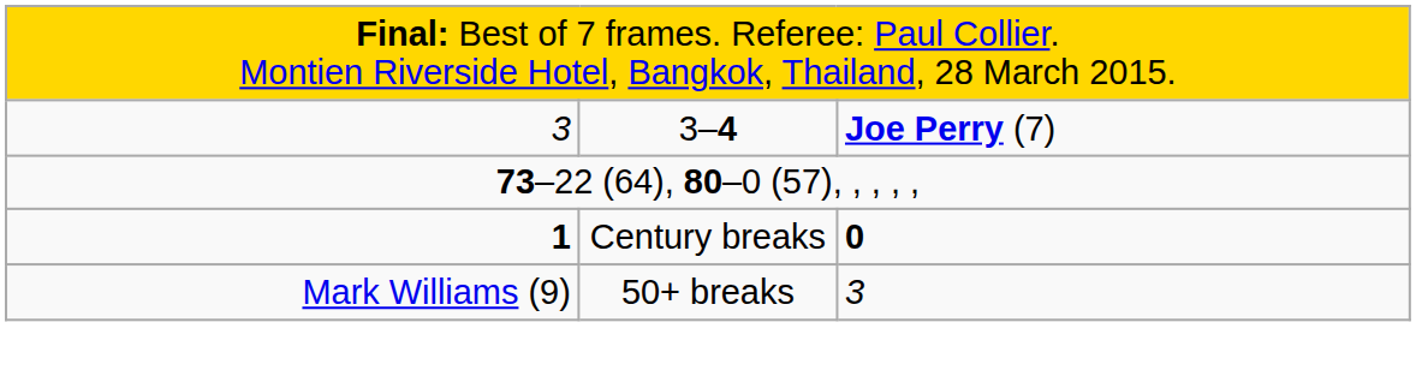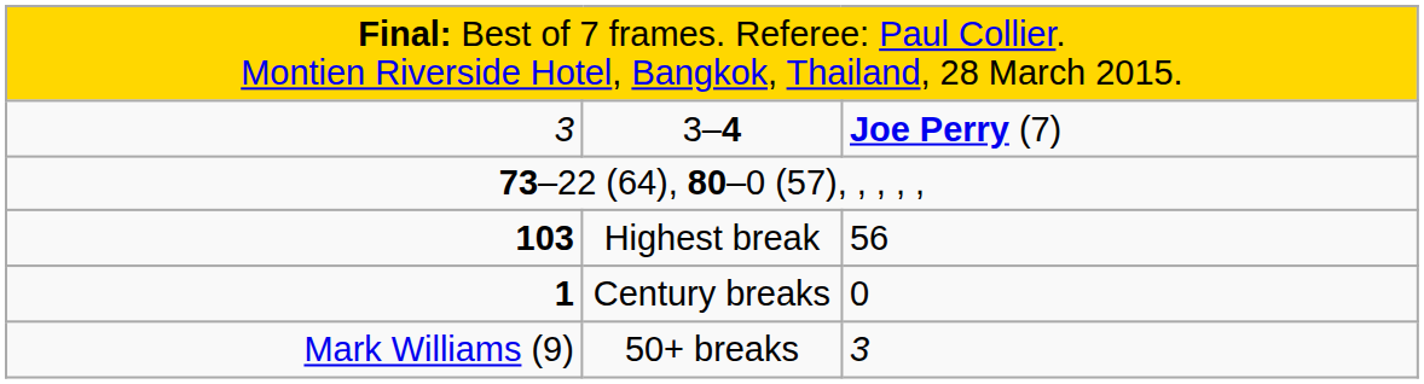 <table class="wikitable" style="font-size: 90%; margin: 1em auto 1em auto;">
 <tr>
 <td colspan="3" align="center" bgcolor="#ffd700"><strong>Final:</strong> Best of 7 frames. Referee: <a href='#'>Paul Collier</a>.<br><a href='#'>Montien Riverside Hotel</a>, <a href='#'>Bangkok</a>, <a href='#'>Thailand</a>, 28 March 2015.</td>
 </tr>
 <tr>
 <td align="right"><em>3</em></td>
 <td width="100" align="center">3–<strong>4</strong></td>
 <td width="230"><strong><a href='#'>Joe Perry</a></strong> (7)<br></td>
 </tr>
 <tr>
 <td colspan="3" align="center" style="font-size: 100%"><strong>73</strong>–22 (64), <strong>80</strong>–0 (57), , , , , </td>
 </tr>
 <tr>
+<td align="right"><strong>103</strong></td>
+<td align="center">Highest break</td>
+<td>56</td>
+</tr>
+<tr>
 <td align="right"><strong>1</strong></td>
 <td align="center">Century breaks</td>
-<td><strong>0</strong></td>
+<td>0</td>
 </tr>
 <tr>
 <td width="230" align="right"><a href='#'>Mark Williams</a> (9)<br></td>
 <td align="center">50+ breaks</td>
 <td><em>3</em></td>
 </tr>
 </table>
